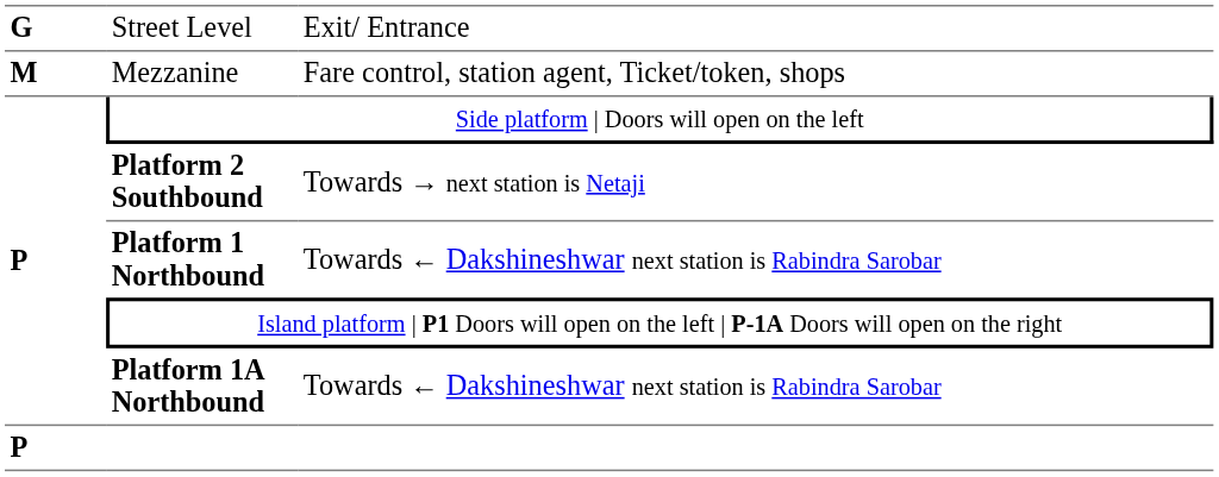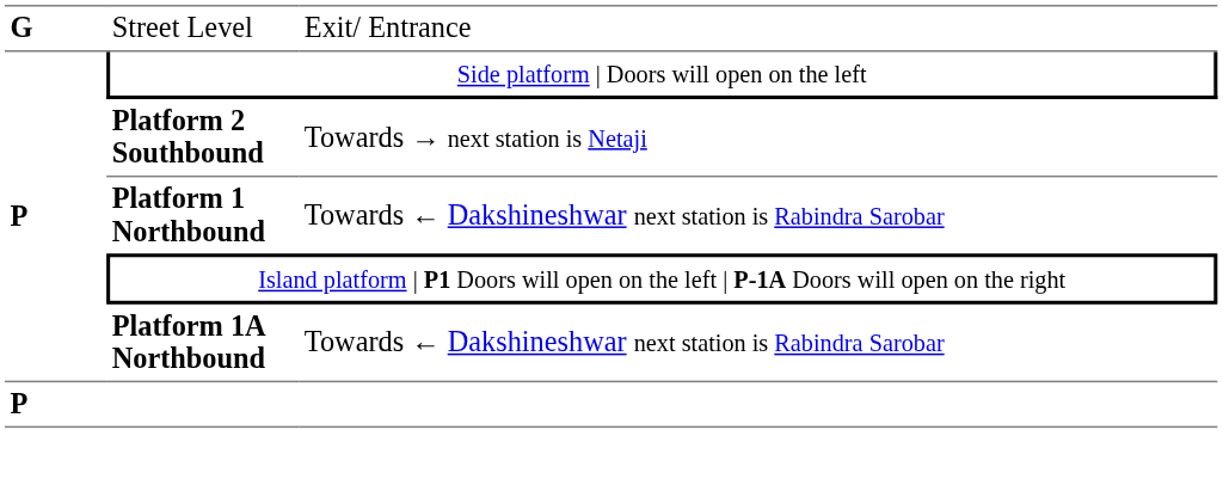 <table border="0" cellspacing="0" cellpadding="3">
 <tr>
 <td width="50" valign="top" style="border-top:solid 1px gray;border-bottom:solid 1px gray;"><strong>G</strong></td>
 <td width="100" valign="top" style="border-top:solid 1px gray;border-bottom:solid 1px gray;">Street Level</td>
 <td width="390" valign="top" style="border-top:solid 1px gray;border-bottom:solid 1px gray;">Exit/ Entrance</td>
-</tr>
-<tr>
-<td style="border-bottom:solid 1px gray;"><strong>M</strong></td>
-<td style="border-bottom:solid 1px gray;">Mezzanine</td>
-<td style="border-bottom:solid 1px gray;">Fare control, station agent, Ticket/token, shops</td>
 </tr>
 <tr>
 <td rowspan="5" style="border-bottom:solid 1px grey;text-align:left;"><strong>P</strong></td>
 <td colspan="2" style="border-right:solid 2px black;border-left:solid 2px black;border-bottom:solid 2px black;text-align:center;"><small><a href='#'>Side platform</a> | Doors will open on the left </small></td>
 </tr>
 <tr>
 <td width="100" style="border-bottom:solid 1px grey;"><span><strong>Platform 2</strong><br><strong>Southbound</strong></span></td>
 <td width="500" style="border-bottom:solid 1px grey;">Towards →   <small>next station is <a href='#'>Netaji</a></small></td>
 </tr>
 <tr>
 <td><span><strong>Platform 1</strong><br><strong>Northbound</strong></span></td>
 <td width="500">Towards ← <a href='#'>Dakshineshwar</a> <small>next station is <a href='#'>Rabindra Sarobar</a></small></td>
 </tr>
 <tr>
 <td colspan="2" style="border-top:solid 2px black;border-right:solid 2px black;border-left:solid 2px black;border-bottom:solid 2px black;text-align:center;"><small><a href='#'>Island platform</a> | <strong>P1</strong> Doors will open on the left | <strong>P-1A</strong> Doors will open on the right</small> </td>
 </tr>
 <tr>
 <td style="border-bottom:solid 1px gray;" width=100><span><strong>Platform 1A</strong><br><strong>Northbound</strong></span></td>
 <td style="border-bottom:solid 1px gray;" width="500">Towards ← <a href='#'>Dakshineshwar</a> <small>next station is <a href='#'>Rabindra Sarobar</a></small></td>
 </tr>
 <tr>
 <td style="border-bottom:solid 1px gray;" width="50" valign="top"><strong>P</strong></td>
 <td style="border-bottom:solid 1px gray;" width="50" valign="top"></td>
 <td style="border-bottom:solid 1px gray;" width="50" valign="top"></td>
 </tr>
 <tr>
 </tr>
 </table>
